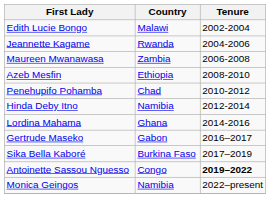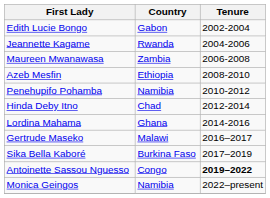 <table class=wikitable>
 <tr>
 <th>First Lady</th>
 <th>Country</th>
 <th ! width=25%>Tenure</th>
 </tr>
 <tr>
 <td><a href='#'>Edith Lucie Bongo</a></td>
-<td> <a href='#'>Malawi</a></td>
+<td> <a href='#'>Gabon</a></td>
 <td>2002-2004</td>
 </tr>
 <tr>
 <td><a href='#'>Jeannette Kagame</a></td>
 <td> <a href='#'>Rwanda</a></td>
 <td>2004-2006</td>
 </tr>
 <tr>
 <td><a href='#'>Maureen Mwanawasa</a></td>
 <td> <a href='#'>Zambia</a></td>
 <td>2006-2008</td>
 </tr>
 <tr>
 <td><a href='#'>Azeb Mesfin</a></td>
 <td> <a href='#'>Ethiopia</a></td>
 <td>2008-2010</td>
 </tr>
 <tr>
 <td><a href='#'>Penehupifo Pohamba</a></td>
-<td> <a href='#'>Chad</a></td>
+<td> <a href='#'>Namibia</a></td>
 <td>2010-2012</td>
 </tr>
 <tr>
 <td><a href='#'>Hinda Deby Itno</a></td>
-<td> <a href='#'>Namibia</a></td>
+<td> <a href='#'>Chad</a></td>
 <td>2012-2014</td>
 </tr>
 <tr>
 <td><a href='#'>Lordina Mahama</a></td>
 <td> <a href='#'>Ghana</a></td>
 <td>2014-2016</td>
 </tr>
 <tr>
 <td><a href='#'>Gertrude Maseko</a></td>
-<td> <a href='#'>Gabon</a></td>
+<td> <a href='#'>Malawi</a></td>
 <td>2016–2017</td>
 </tr>
 <tr>
 <td><a href='#'>Sika Bella Kaboré</a></td>
 <td> <a href='#'>Burkina Faso</a></td>
 <td>2017–2019</td>
 </tr>
 <tr>
 <td><a href='#'>Antoinette Sassou Nguesso</a></td>
 <td> <a href='#'>Congo</a></td>
 <td><strong>2019–2022</strong></td>
 </tr>
 <tr>
 <td><a href='#'>Monica Geingos</a></td>
 <td> <a href='#'>Namibia</a></td>
 <td>2022–present</td>
 </tr>
 <tr>
 </tr>
 </table>
